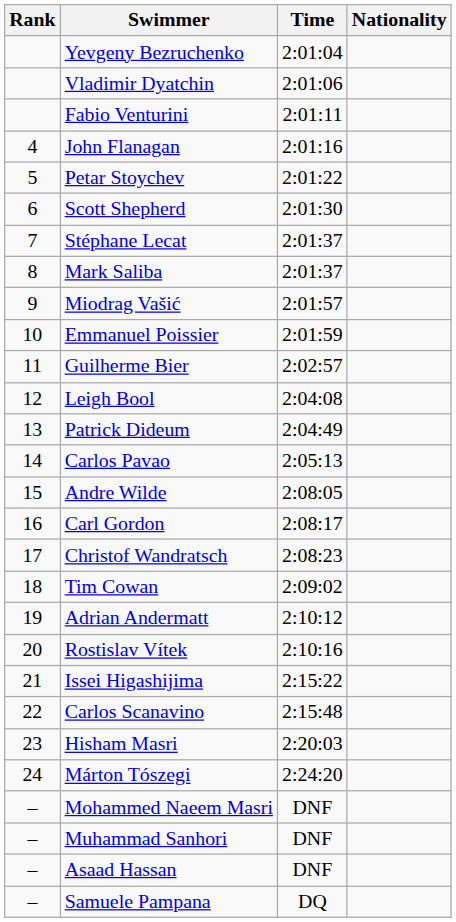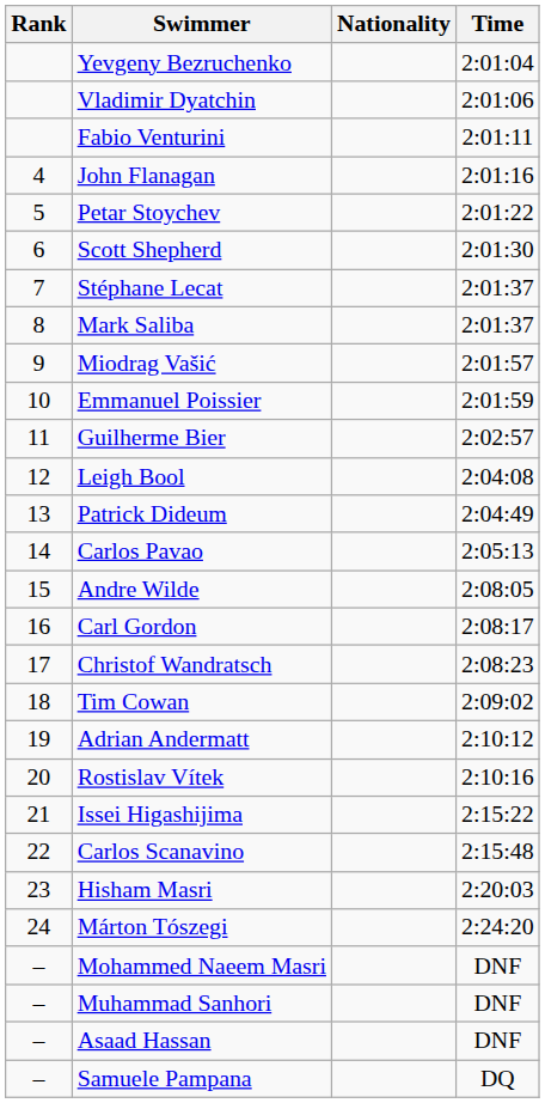 <table class="wikitable" border="1" style="text-align:center">
 <tr>
 <th>Rank</th>
 <th>Swimmer</th>
+<th>Nationality</th>
 <th>Time</th>
-<th>Nationality</th>
 </tr>
 <tr>
 <td></td>
 <td align=left><a href='#'>Yevgeny Bezruchenko</a></td>
+<td align=left></td>
 <td>2:01:04</td>
-<td align=left></td>
 </tr>
 <tr>
 <td></td>
 <td align=left><a href='#'>Vladimir Dyatchin</a></td>
+<td align=left></td>
 <td>2:01:06</td>
-<td align=left></td>
 </tr>
 <tr>
 <td></td>
 <td align=left><a href='#'>Fabio Venturini</a></td>
+<td align=left></td>
 <td>2:01:11</td>
-<td align=left></td>
 </tr>
 <tr>
 <td>4</td>
 <td align=left><a href='#'>John Flanagan</a></td>
+<td align=left></td>
 <td>2:01:16</td>
-<td align=left></td>
 </tr>
 <tr>
 <td>5</td>
 <td align=left><a href='#'>Petar Stoychev</a></td>
+<td align=left></td>
 <td>2:01:22</td>
-<td align=left></td>
 </tr>
 <tr>
 <td>6</td>
 <td align=left><a href='#'>Scott Shepherd</a></td>
+<td align=left></td>
 <td>2:01:30</td>
-<td align=left></td>
 </tr>
 <tr>
 <td>7</td>
 <td align=left><a href='#'>Stéphane Lecat</a></td>
+<td align=left></td>
 <td>2:01:37</td>
-<td align=left></td>
 </tr>
 <tr>
 <td>8</td>
 <td align=left><a href='#'>Mark Saliba</a></td>
+<td align=left></td>
 <td>2:01:37</td>
-<td align=left></td>
 </tr>
 <tr>
 <td>9</td>
 <td align=left><a href='#'>Miodrag Vašić</a></td>
+<td align=left></td>
 <td>2:01:57</td>
-<td align=left></td>
 </tr>
 <tr>
 <td>10</td>
 <td align=left><a href='#'>Emmanuel Poissier</a></td>
+<td align=left></td>
 <td>2:01:59</td>
-<td align=left></td>
 </tr>
 <tr>
 <td>11</td>
 <td align=left><a href='#'>Guilherme Bier</a></td>
+<td align=left></td>
 <td>2:02:57</td>
-<td align=left></td>
 </tr>
 <tr>
 <td>12</td>
 <td align=left><a href='#'>Leigh Bool</a></td>
+<td align=left></td>
 <td>2:04:08</td>
-<td align=left></td>
 </tr>
 <tr>
 <td>13</td>
 <td align=left><a href='#'>Patrick Dideum</a></td>
+<td align=left></td>
 <td>2:04:49</td>
-<td align=left></td>
 </tr>
 <tr>
 <td>14</td>
 <td align=left><a href='#'>Carlos Pavao</a></td>
+<td align=left></td>
 <td>2:05:13</td>
-<td align=left></td>
 </tr>
 <tr>
 <td>15</td>
 <td align=left><a href='#'>Andre Wilde</a></td>
+<td align=left></td>
 <td>2:08:05</td>
-<td align=left></td>
 </tr>
 <tr>
 <td>16</td>
 <td align=left><a href='#'>Carl Gordon</a></td>
+<td align=left></td>
 <td>2:08:17</td>
-<td align=left></td>
 </tr>
 <tr>
 <td>17</td>
 <td align=left><a href='#'>Christof Wandratsch</a></td>
+<td align=left></td>
 <td>2:08:23</td>
-<td align=left></td>
 </tr>
 <tr>
 <td>18</td>
 <td align=left><a href='#'>Tim Cowan</a></td>
+<td align=left></td>
 <td>2:09:02</td>
-<td align=left></td>
 </tr>
 <tr>
 <td>19</td>
 <td align=left><a href='#'>Adrian Andermatt</a></td>
+<td align=left></td>
 <td>2:10:12</td>
-<td align=left></td>
 </tr>
 <tr>
 <td>20</td>
 <td align=left><a href='#'>Rostislav Vítek</a></td>
+<td align=left></td>
 <td>2:10:16</td>
-<td align=left></td>
 </tr>
 <tr>
 <td>21</td>
 <td align=left><a href='#'>Issei Higashijima</a></td>
+<td align=left></td>
 <td>2:15:22</td>
-<td align=left></td>
 </tr>
 <tr>
 <td>22</td>
 <td align=left><a href='#'>Carlos Scanavino</a></td>
+<td align=left></td>
 <td>2:15:48</td>
-<td align=left></td>
 </tr>
 <tr>
 <td>23</td>
 <td align=left><a href='#'>Hisham Masri</a></td>
+<td align=left></td>
 <td>2:20:03</td>
-<td align=left></td>
 </tr>
 <tr>
 <td>24</td>
 <td align=left><a href='#'>Márton Tószegi</a></td>
+<td align=left></td>
 <td>2:24:20</td>
-<td align=left></td>
 </tr>
 <tr>
 <td>–</td>
 <td align=left><a href='#'>Mohammed Naeem Masri</a></td>
+<td align=left></td>
 <td>DNF</td>
-<td align=left></td>
 </tr>
 <tr>
 <td>–</td>
 <td align=left><a href='#'>Muhammad Sanhori</a></td>
+<td align=left></td>
 <td>DNF</td>
-<td align=left></td>
 </tr>
 <tr>
 <td>–</td>
 <td align=left><a href='#'>Asaad Hassan</a></td>
+<td align=left></td>
 <td>DNF</td>
-<td align=left></td>
 </tr>
 <tr>
 <td>–</td>
 <td align=left><a href='#'>Samuele Pampana</a></td>
+<td align=left></td>
 <td>DQ</td>
-<td align=left></td>
 </tr>
 </table>
